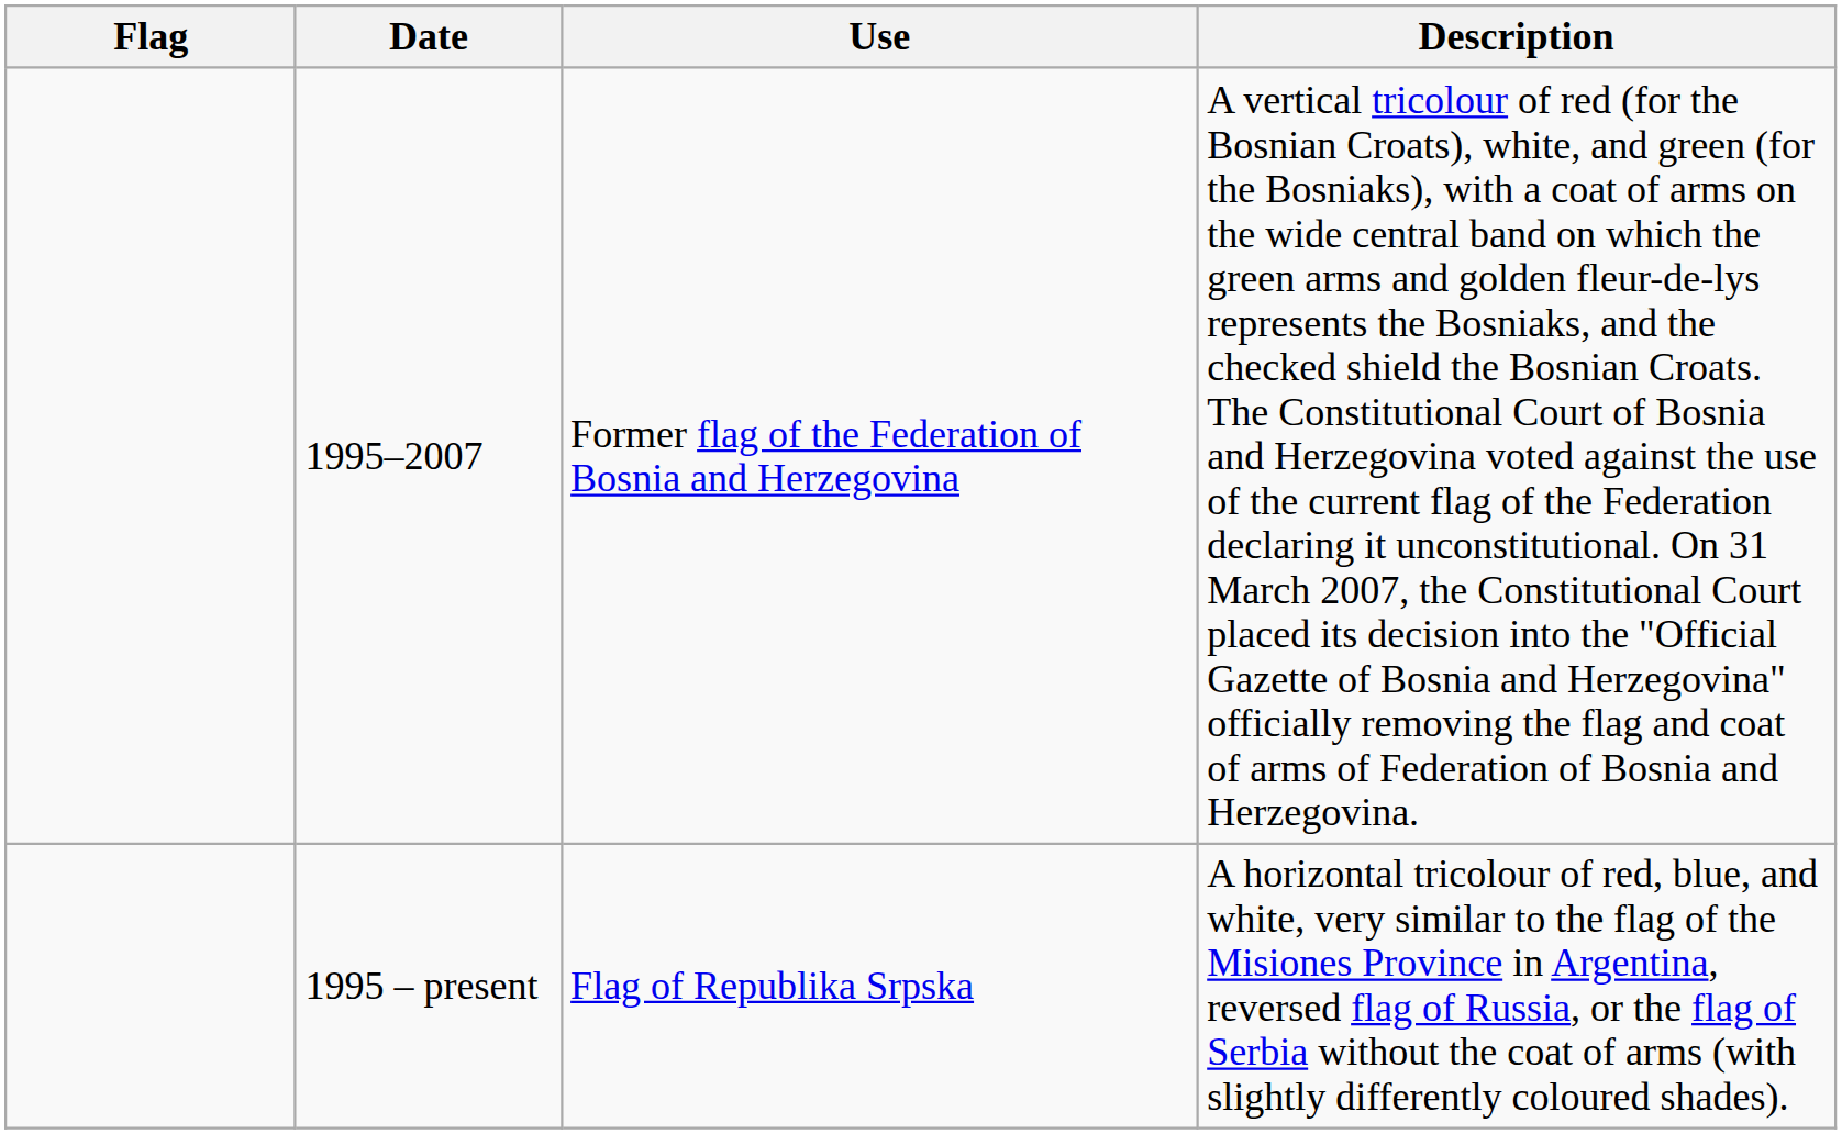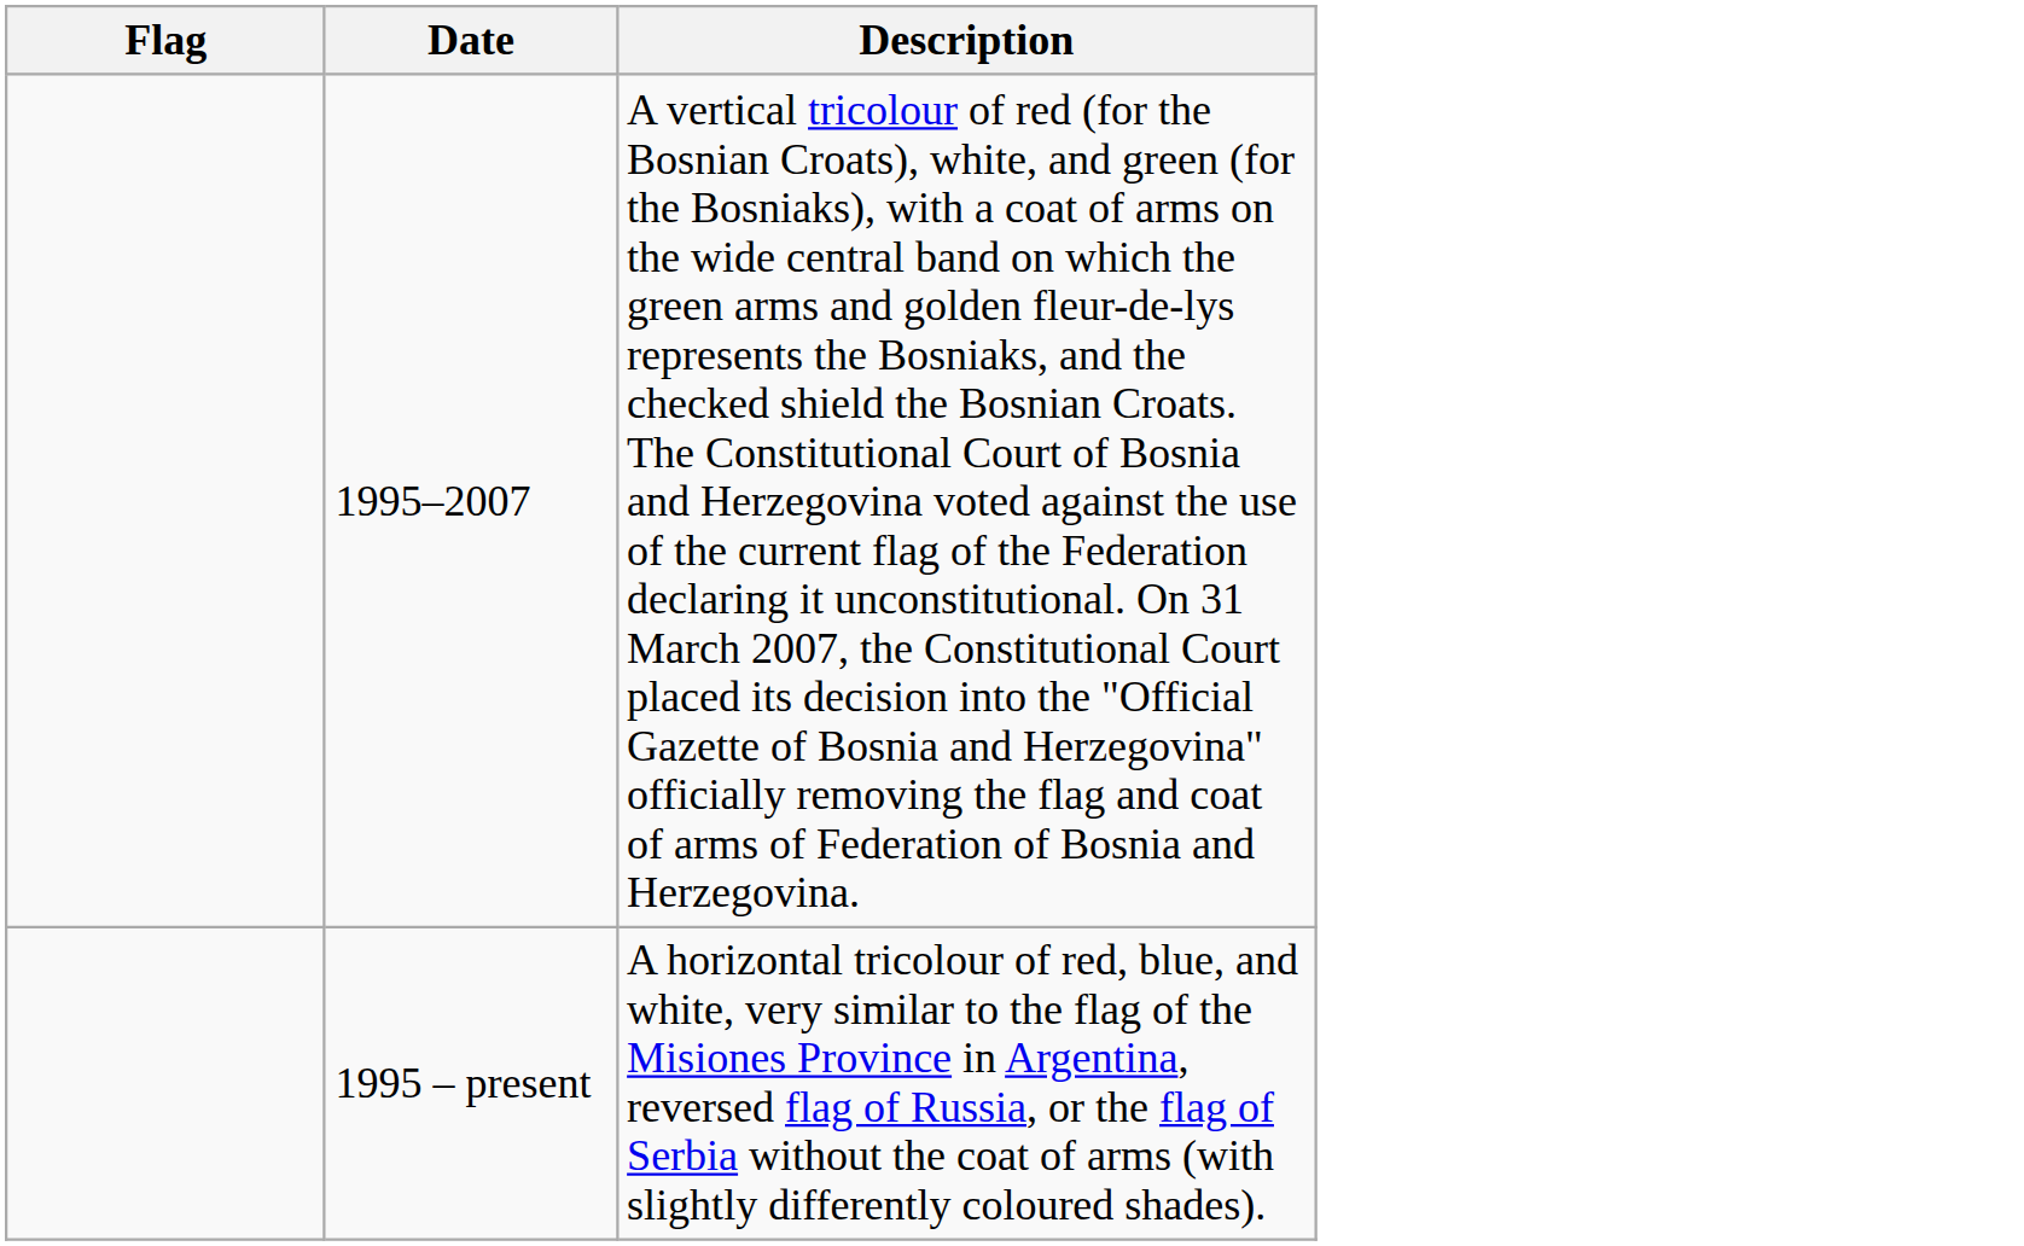 <table class="wikitable">
 <tr>
 <th style="width:110px;">Flag</th>
 <th style="width:100px;">Date</th>
-<th style="width:250px;">Use</th>
 <th style="width:250px;">Description</th>
 </tr>
 <tr>
 <td></td>
 <td>1995–2007</td>
-<td>Former <a href='#'>flag of the Federation of Bosnia and Herzegovina</a></td>
 <td>A vertical <a href='#'>tricolour</a> of red (for the Bosnian Croats), white, and green (for the Bosniaks), with a coat of arms on the wide central band on which the green arms and golden fleur-de-lys represents the Bosniaks, and the checked shield the Bosnian Croats.<br>The Constitutional Court of Bosnia and Herzegovina voted against the use of the current flag of the Federation declaring it unconstitutional. On 31 March 2007, the Constitutional Court placed its decision into the "Official Gazette of Bosnia and Herzegovina" officially removing the flag and coat of arms of Federation of Bosnia and Herzegovina.</td>
 </tr>
 <tr>
 <td></td>
 <td>1995 – present</td>
-<td><a href='#'>Flag of Republika Srpska</a></td>
 <td>A horizontal tricolour of red, blue, and white, very similar to the flag of the <a href='#'>Misiones Province</a> in <a href='#'>Argentina</a>, reversed <a href='#'>flag of Russia</a>, or the <a href='#'>flag of Serbia</a> without the coat of arms (with slightly differently coloured shades).</td>
 </tr>
 </table>
